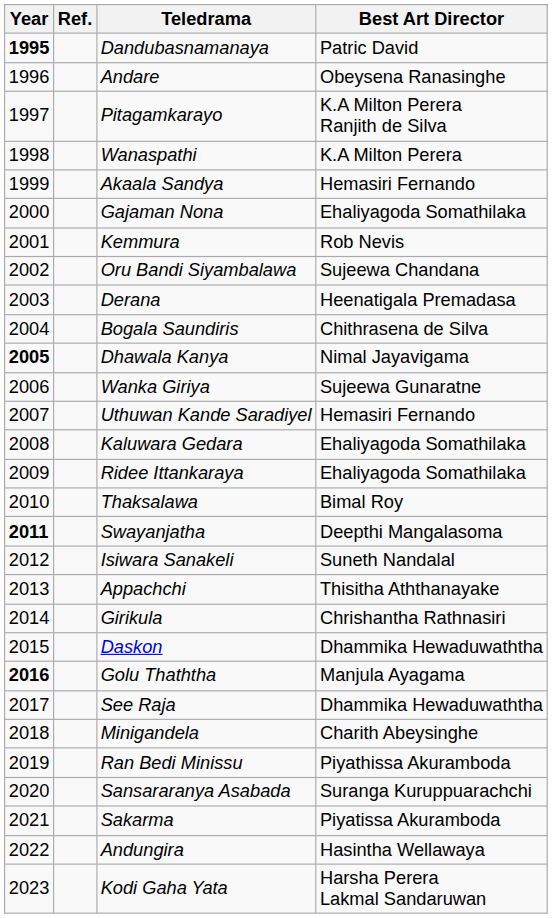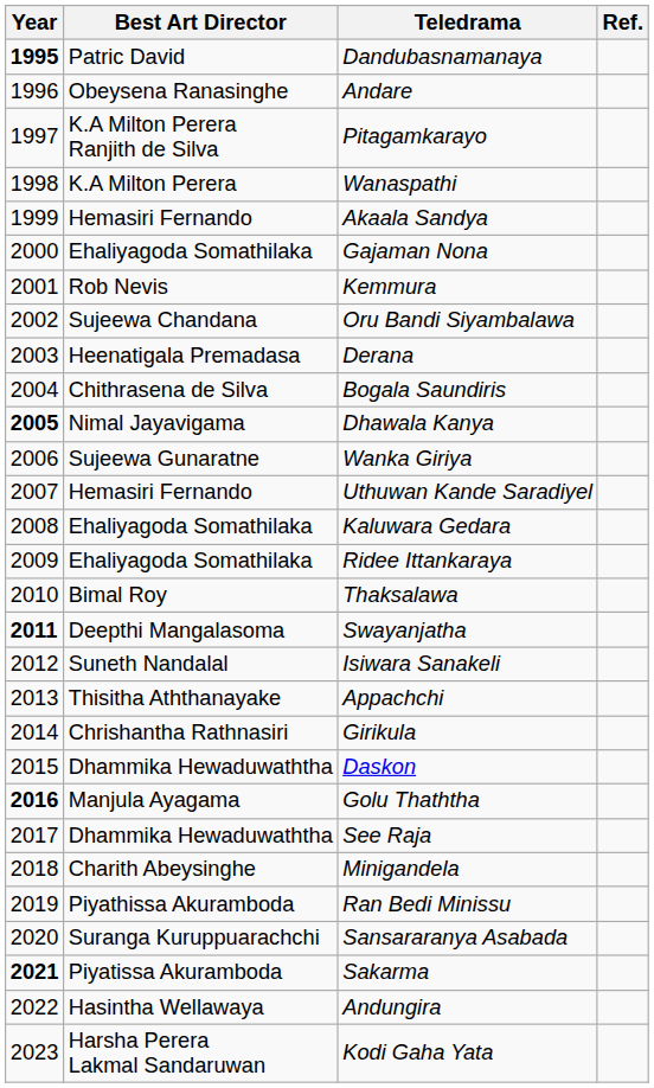 <table class="wikitable">
 <tr>
 <th>Year</th>
+<th>Best Art Director</th>
+<th>Teledrama</th>
 <th>Ref.</th>
-<th>Teledrama</th>
-<th>Best Art Director</th>
 </tr>
 <tr>
 <td><strong>1995</strong></td>
+<td>Patric David</td>
+<td><em>Dandubasnamanaya</em></td>
 <td></td>
-<td><em>Dandubasnamanaya</em></td>
-<td>Patric David</td>
 </tr>
 <tr>
 <td>1996</td>
+<td>Obeysena Ranasinghe</td>
+<td><em>Andare</em></td>
 <td></td>
-<td><em>Andare</em></td>
-<td>Obeysena Ranasinghe</td>
 </tr>
 <tr>
 <td>1997</td>
+<td>K.A Milton Perera <br> Ranjith de Silva</td>
+<td><em>Pitagamkarayo</em></td>
 <td></td>
-<td><em>Pitagamkarayo</em></td>
-<td>K.A Milton Perera <br> Ranjith de Silva</td>
 </tr>
 <tr>
 <td>1998</td>
+<td>K.A Milton Perera</td>
+<td><em>Wanaspathi</em></td>
 <td></td>
-<td><em>Wanaspathi</em></td>
-<td>K.A Milton Perera</td>
 </tr>
 <tr>
 <td>1999</td>
+<td>Hemasiri Fernando</td>
+<td><em>Akaala Sandya</em></td>
 <td></td>
-<td><em>Akaala Sandya</em></td>
-<td>Hemasiri Fernando</td>
 </tr>
 <tr>
 <td>2000</td>
+<td>Ehaliyagoda Somathilaka</td>
+<td><em>Gajaman Nona</em></td>
 <td></td>
-<td><em>Gajaman Nona</em></td>
-<td>Ehaliyagoda Somathilaka</td>
 </tr>
 <tr>
 <td>2001</td>
+<td>Rob Nevis</td>
+<td><em>Kemmura</em></td>
 <td></td>
-<td><em>Kemmura</em></td>
-<td>Rob Nevis</td>
 </tr>
 <tr>
 <td>2002</td>
+<td>Sujeewa Chandana</td>
+<td><em>Oru Bandi Siyambalawa</em></td>
 <td></td>
-<td><em>Oru Bandi Siyambalawa</em></td>
-<td>Sujeewa Chandana</td>
 </tr>
 <tr>
 <td>2003</td>
+<td>Heenatigala Premadasa</td>
+<td><em>Derana</em></td>
 <td></td>
-<td><em>Derana</em></td>
-<td>Heenatigala Premadasa</td>
 </tr>
 <tr>
 <td>2004</td>
+<td>Chithrasena de Silva</td>
+<td><em>Bogala Saundiris</em></td>
 <td></td>
-<td><em>Bogala Saundiris</em></td>
-<td>Chithrasena de Silva</td>
 </tr>
 <tr>
 <td><strong>2005</strong></td>
+<td>Nimal Jayavigama</td>
+<td><em>Dhawala Kanya</em></td>
 <td></td>
-<td><em>Dhawala Kanya</em></td>
-<td>Nimal Jayavigama</td>
 </tr>
 <tr>
 <td>2006</td>
+<td>Sujeewa Gunaratne</td>
+<td><em>Wanka Giriya</em></td>
 <td></td>
-<td><em>Wanka Giriya</em></td>
-<td>Sujeewa Gunaratne</td>
 </tr>
 <tr>
 <td>2007</td>
+<td>Hemasiri Fernando</td>
+<td><em>Uthuwan Kande Saradiyel</em></td>
 <td></td>
-<td><em>Uthuwan Kande Saradiyel</em></td>
-<td>Hemasiri Fernando</td>
 </tr>
 <tr>
 <td>2008</td>
+<td>Ehaliyagoda Somathilaka</td>
+<td><em>Kaluwara Gedara</em></td>
 <td></td>
-<td><em>Kaluwara Gedara</em></td>
-<td>Ehaliyagoda Somathilaka</td>
 </tr>
 <tr>
 <td>2009</td>
+<td>Ehaliyagoda Somathilaka</td>
+<td><em>Ridee Ittankaraya</em></td>
 <td></td>
-<td><em>Ridee Ittankaraya</em></td>
-<td>Ehaliyagoda Somathilaka</td>
 </tr>
 <tr>
 <td>2010</td>
+<td>Bimal Roy</td>
+<td><em>Thaksalawa</em></td>
 <td></td>
-<td><em>Thaksalawa</em></td>
-<td>Bimal Roy</td>
 </tr>
 <tr>
 <td><strong>2011</strong></td>
+<td>Deepthi Mangalasoma</td>
+<td><em>Swayanjatha</em></td>
 <td></td>
-<td><em>Swayanjatha</em></td>
-<td>Deepthi Mangalasoma</td>
 </tr>
 <tr>
 <td>2012</td>
+<td>Suneth Nandalal</td>
+<td><em>Isiwara Sanakeli</em></td>
 <td></td>
-<td><em>Isiwara Sanakeli</em></td>
-<td>Suneth Nandalal</td>
 </tr>
 <tr>
 <td>2013</td>
+<td>Thisitha Aththanayake</td>
+<td><em>Appachchi</em></td>
 <td></td>
-<td><em>Appachchi</em></td>
-<td>Thisitha Aththanayake</td>
 </tr>
 <tr>
 <td>2014</td>
+<td>Chrishantha Rathnasiri</td>
+<td><em>Girikula</em></td>
 <td></td>
-<td><em>Girikula</em></td>
-<td>Chrishantha Rathnasiri</td>
 </tr>
 <tr>
 <td>2015</td>
+<td>Dhammika Hewaduwaththa</td>
+<td><em><a href='#'>Daskon</a></em></td>
 <td></td>
-<td><em><a href='#'>Daskon</a></em></td>
-<td>Dhammika Hewaduwaththa</td>
 </tr>
 <tr>
 <td><strong>2016</strong></td>
+<td>Manjula Ayagama</td>
+<td><em>Golu Thaththa</em></td>
 <td></td>
-<td><em>Golu Thaththa</em></td>
-<td>Manjula Ayagama</td>
 </tr>
 <tr>
 <td>2017</td>
+<td>Dhammika Hewaduwaththa</td>
+<td><em>See Raja</em></td>
 <td></td>
-<td><em>See Raja</em></td>
-<td>Dhammika Hewaduwaththa</td>
 </tr>
 <tr>
 <td>2018</td>
+<td>Charith Abeysinghe</td>
+<td><em>Minigandela</em></td>
 <td></td>
-<td><em>Minigandela</em></td>
-<td>Charith Abeysinghe</td>
 </tr>
 <tr>
 <td>2019</td>
+<td>Piyathissa Akuramboda</td>
+<td><em>Ran Bedi Minissu</em></td>
 <td></td>
-<td><em>Ran Bedi Minissu</em></td>
-<td>Piyathissa Akuramboda</td>
 </tr>
 <tr>
 <td>2020</td>
+<td>Suranga Kuruppuarachchi</td>
+<td><em>Sansararanya Asabada</em></td>
 <td></td>
-<td><em>Sansararanya Asabada</em></td>
-<td>Suranga Kuruppuarachchi</td>
 </tr>
 <tr>
-<td>2021</td>
+<td><strong>2021</strong></td>
+<td>Piyatissa Akuramboda</td>
+<td><em>Sakarma</em></td>
 <td></td>
-<td><em>Sakarma</em></td>
-<td>Piyatissa Akuramboda</td>
 </tr>
 <tr>
 <td>2022</td>
+<td>Hasintha Wellawaya</td>
+<td><em>Andungira</em></td>
 <td></td>
-<td><em>Andungira</em></td>
-<td>Hasintha Wellawaya</td>
 </tr>
 <tr>
 <td>2023</td>
+<td>Harsha Perera<br> Lakmal Sandaruwan</td>
+<td><em>Kodi Gaha Yata</em></td>
 <td></td>
-<td><em>Kodi Gaha Yata</em></td>
-<td>Harsha Perera<br> Lakmal Sandaruwan</td>
 </tr>
 </table>
